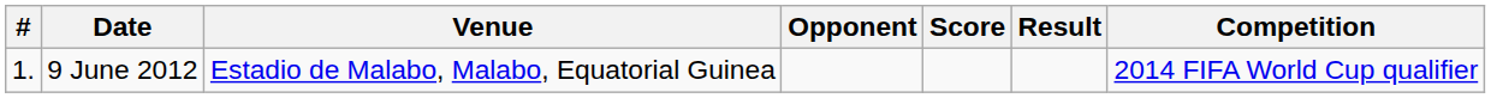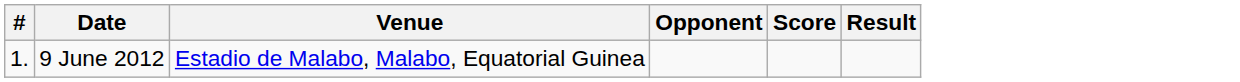 <table class="wikitable">
 <tr>
 <th>#</th>
 <th>Date</th>
 <th>Venue</th>
 <th>Opponent</th>
 <th>Score</th>
 <th>Result</th>
-<th>Competition</th>
 </tr>
 <tr>
 <td>1.</td>
 <td>9 June 2012</td>
 <td><a href='#'>Estadio de Malabo</a>, <a href='#'>Malabo</a>, Equatorial Guinea</td>
 <td></td>
 <td></td>
 <td></td>
-<td><a href='#'>2014 FIFA World Cup qualifier</a></td>
 </tr>
 </table>
